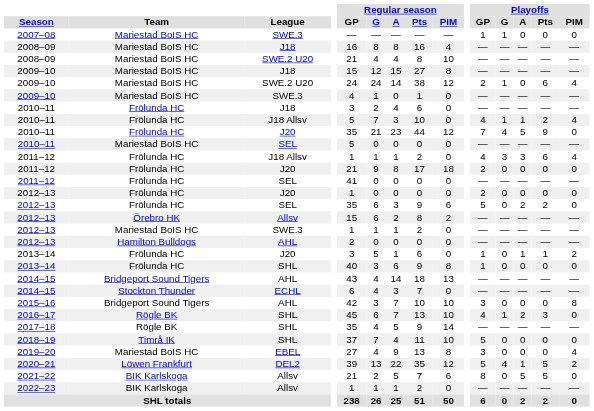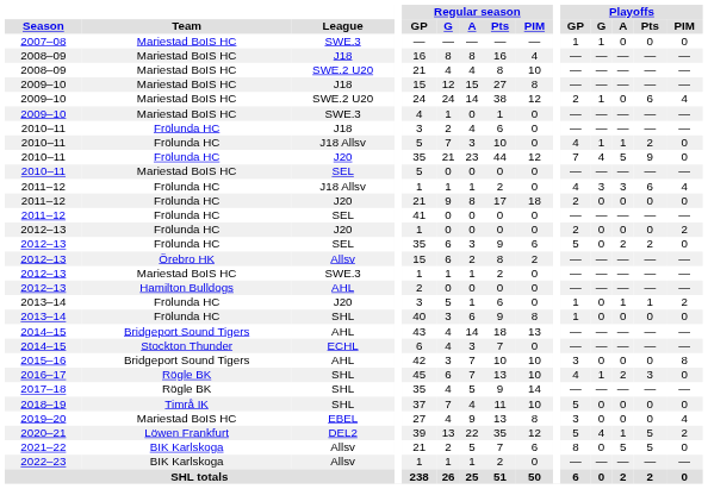 <table border="0" cellpadding="1" cellspacing="0" style="text-align:center; width:60em">
 <tr bgcolor="#e0e0e0">
 <th colspan="3" bgcolor="#ffffff"> </th>
 <th rowspan="99" bgcolor="#ffffff"> </th>
 <th colspan="5"><a href='#'>Regular season</a></th>
 <th rowspan="99" bgcolor="#ffffff"> </th>
 <th colspan="5"><a href='#'>Playoffs</a></th>
 </tr>
 <tr bgcolor="#e0e0e0">
 <th><a href='#'>Season</a></th>
 <th>Team</th>
 <th>League</th>
 <th>GP</th>
 <th><a href='#'>G</a></th>
 <th><a href='#'>A</a></th>
 <th><a href='#'>Pts</a></th>
 <th><a href='#'>PIM</a></th>
 <th>GP</th>
 <th>G</th>
 <th>A</th>
 <th>Pts</th>
 <th>PIM</th>
 </tr>
 <tr>
 <td><a href='#'>2007–08</a></td>
 <td><a href='#'>Mariestad BoIS HC</a></td>
 <td><a href='#'>SWE.3</a></td>
 <td>—</td>
 <td>—</td>
 <td>—</td>
 <td>—</td>
 <td>—</td>
 <td>1</td>
 <td>1</td>
 <td>0</td>
 <td>0</td>
 <td>0</td>
 </tr>
 <tr bgcolor="#f0f0f0">
 <td>2008–09</td>
 <td>Mariestad BoIS HC</td>
 <td><a href='#'>J18</a></td>
 <td>16</td>
 <td>8</td>
 <td>8</td>
 <td>16</td>
 <td>4</td>
 <td>—</td>
 <td>—</td>
 <td>—</td>
 <td>—</td>
 <td>—</td>
 </tr>
 <tr>
 <td>2008–09</td>
 <td>Mariestad BoIS HC</td>
 <td><a href='#'>SWE.2 U20</a></td>
 <td>21</td>
 <td>4</td>
 <td>4</td>
 <td>8</td>
 <td>10</td>
 <td>—</td>
 <td>—</td>
 <td>—</td>
 <td>—</td>
 <td>—</td>
 </tr>
 <tr bgcolor="#f0f0f0">
 <td>2009–10</td>
 <td>Mariestad BoIS HC</td>
 <td>J18</td>
 <td>15</td>
 <td>12</td>
 <td>15</td>
 <td>27</td>
 <td>8</td>
 <td>—</td>
 <td>—</td>
 <td>—</td>
 <td>—</td>
 <td>—</td>
 </tr>
 <tr>
 <td>2009–10</td>
 <td>Mariestad BoIS HC</td>
 <td>SWE.2 U20</td>
 <td>24</td>
 <td>24</td>
 <td>14</td>
 <td>38</td>
 <td>12</td>
 <td>2</td>
 <td>1</td>
 <td>0</td>
 <td>6</td>
 <td>4</td>
 </tr>
 <tr bgcolor="#f0f0f0">
 <td><a href='#'>2009–10</a></td>
 <td>Mariestad BoIS HC</td>
 <td>SWE.3</td>
 <td>4</td>
 <td>1</td>
 <td>0</td>
 <td>1</td>
 <td>0</td>
 <td>—</td>
 <td>—</td>
 <td>—</td>
 <td>—</td>
 <td>—</td>
 </tr>
 <tr>
 <td>2010–11</td>
 <td><a href='#'>Frölunda HC</a></td>
 <td>J18</td>
 <td>3</td>
 <td>2</td>
 <td>4</td>
 <td>6</td>
 <td>0</td>
 <td>—</td>
 <td>—</td>
 <td>—</td>
 <td>—</td>
 <td>—</td>
 </tr>
 <tr bgcolor="#f0f0f0">
 <td>2010–11</td>
 <td>Frölunda HC</td>
 <td>J18 Allsv</td>
 <td>5</td>
 <td>7</td>
 <td>3</td>
 <td>10</td>
 <td>0</td>
 <td>4</td>
 <td>1</td>
 <td>1</td>
 <td>2</td>
-<td>4</td>
+<td>0</td>
 </tr>
 <tr>
 <td>2010–11</td>
 <td><a href='#'>Frölunda HC</a></td>
 <td><a href='#'>J20</a></td>
 <td>35</td>
 <td>21</td>
 <td>23</td>
 <td>44</td>
 <td>12</td>
 <td>7</td>
 <td>4</td>
 <td>5</td>
 <td>9</td>
 <td>0</td>
 </tr>
 <tr bgcolor="#f0f0f0">
 <td><a href='#'>2010–11</a></td>
 <td>Mariestad BoIS HC</td>
 <td><a href='#'>SEL</a></td>
 <td>5</td>
 <td>0</td>
 <td>0</td>
 <td>0</td>
 <td>0</td>
 <td>—</td>
 <td>—</td>
 <td>—</td>
 <td>—</td>
 <td>—</td>
 </tr>
 <tr>
 <td>2011–12</td>
 <td>Frölunda HC</td>
 <td>J18 Allsv</td>
 <td>1</td>
 <td>1</td>
 <td>1</td>
 <td>2</td>
 <td>0</td>
 <td>4</td>
 <td>3</td>
 <td>3</td>
 <td>6</td>
 <td>4</td>
 </tr>
 <tr bgcolor="#f0f0f0">
 <td>2011–12</td>
 <td>Frölunda HC</td>
 <td>J20</td>
 <td>21</td>
 <td>9</td>
 <td>8</td>
 <td>17</td>
 <td>18</td>
 <td>2</td>
 <td>0</td>
 <td>0</td>
 <td>0</td>
 <td>0</td>
 </tr>
 <tr>
 <td><a href='#'>2011–12</a></td>
 <td>Frölunda HC</td>
 <td>SEL</td>
 <td>41</td>
 <td>0</td>
 <td>0</td>
 <td>0</td>
 <td>0</td>
 <td>—</td>
 <td>—</td>
 <td>—</td>
 <td>—</td>
 <td>—</td>
 </tr>
 <tr bgcolor="#f0f0f0">
 <td>2012–13</td>
 <td>Frölunda HC</td>
 <td>J20</td>
 <td>1</td>
 <td>0</td>
 <td>0</td>
 <td>0</td>
 <td>0</td>
 <td>2</td>
 <td>0</td>
 <td>0</td>
 <td>0</td>
-<td>0</td>
+<td>2</td>
 </tr>
 <tr>
 <td><a href='#'>2012–13</a></td>
 <td>Frölunda HC</td>
 <td>SEL</td>
 <td>35</td>
 <td>6</td>
 <td>3</td>
 <td>9</td>
 <td>6</td>
 <td>5</td>
 <td>0</td>
 <td>2</td>
 <td>2</td>
 <td>0</td>
 </tr>
 <tr bgcolor="#f0f0f0">
 <td><a href='#'>2012–13</a></td>
 <td><a href='#'>Örebro HK</a></td>
 <td><a href='#'>Allsv</a></td>
 <td>15</td>
 <td>6</td>
 <td>2</td>
 <td>8</td>
 <td>2</td>
 <td>—</td>
 <td>—</td>
 <td>—</td>
 <td>—</td>
 <td>—</td>
 </tr>
 <tr>
 <td><a href='#'>2012–13</a></td>
 <td>Mariestad BoIS HC</td>
 <td>SWE.3</td>
 <td>1</td>
 <td>1</td>
 <td>1</td>
 <td>2</td>
 <td>0</td>
 <td>—</td>
 <td>—</td>
 <td>—</td>
 <td>—</td>
 <td>—</td>
 </tr>
 <tr bgcolor="#f0f0f0">
 <td><a href='#'>2012–13</a></td>
 <td><a href='#'>Hamilton Bulldogs</a></td>
 <td><a href='#'>AHL</a></td>
 <td>2</td>
 <td>0</td>
 <td>0</td>
 <td>0</td>
 <td>0</td>
 <td>—</td>
 <td>—</td>
 <td>—</td>
 <td>—</td>
 <td>—</td>
 </tr>
 <tr>
 <td>2013–14</td>
 <td>Frölunda HC</td>
 <td>J20</td>
 <td>3</td>
 <td>5</td>
 <td>1</td>
 <td>6</td>
 <td>0</td>
 <td>1</td>
 <td>0</td>
 <td>1</td>
 <td>1</td>
 <td>2</td>
 </tr>
 <tr bgcolor="#f0f0f0">
 <td><a href='#'>2013–14</a></td>
 <td>Frölunda HC</td>
 <td>SHL</td>
 <td>40</td>
 <td>3</td>
 <td>6</td>
 <td>9</td>
 <td>8</td>
 <td>1</td>
 <td>0</td>
 <td>0</td>
 <td>0</td>
 <td>0</td>
 </tr>
 <tr>
 <td><a href='#'>2014–15</a></td>
 <td><a href='#'>Bridgeport Sound Tigers</a></td>
 <td>AHL</td>
 <td>43</td>
 <td>4</td>
 <td>14</td>
 <td>18</td>
 <td>13</td>
 <td>—</td>
 <td>—</td>
 <td>—</td>
 <td>—</td>
 <td>—</td>
 </tr>
 <tr bgcolor="#f0f0f0">
 <td><a href='#'>2014–15</a></td>
 <td><a href='#'>Stockton Thunder</a></td>
 <td><a href='#'>ECHL</a></td>
 <td>6</td>
 <td>4</td>
 <td>3</td>
 <td>7</td>
 <td>0</td>
 <td>—</td>
 <td>—</td>
 <td>—</td>
 <td>—</td>
 <td>—</td>
 </tr>
 <tr>
 <td><a href='#'>2015–16</a></td>
 <td>Bridgeport Sound Tigers</td>
 <td>AHL</td>
 <td>42</td>
 <td>3</td>
 <td>7</td>
 <td>10</td>
 <td>10</td>
 <td>3</td>
 <td>0</td>
 <td>0</td>
 <td>0</td>
 <td>8</td>
 </tr>
 <tr bgcolor="#f0f0f0">
 <td><a href='#'>2016–17</a></td>
 <td><a href='#'>Rögle BK</a></td>
 <td>SHL</td>
 <td>45</td>
 <td>6</td>
 <td>7</td>
 <td>13</td>
 <td>10</td>
 <td>4</td>
 <td>1</td>
 <td>2</td>
 <td>3</td>
 <td>0</td>
 </tr>
 <tr>
 <td><a href='#'>2017–18</a></td>
 <td>Rögle BK</td>
 <td>SHL</td>
 <td>35</td>
 <td>4</td>
 <td>5</td>
 <td>9</td>
 <td>14</td>
 <td>—</td>
 <td>—</td>
 <td>—</td>
 <td>—</td>
 <td>—</td>
 </tr>
 <tr bgcolor="#f0f0f0">
 <td><a href='#'>2018–19</a></td>
 <td><a href='#'>Timrå IK</a></td>
 <td>SHL</td>
 <td>37</td>
 <td>7</td>
 <td>4</td>
 <td>11</td>
 <td>10</td>
 <td>5</td>
 <td>0</td>
 <td>0</td>
 <td>0</td>
 <td>0</td>
 </tr>
 <tr>
 <td><a href='#'>2019–20</a></td>
 <td>Mariestad BoIS HC</td>
 <td><a href='#'>EBEL</a></td>
 <td>27</td>
 <td>4</td>
 <td>9</td>
 <td>13</td>
 <td>8</td>
 <td>3</td>
 <td>0</td>
 <td>0</td>
 <td>0</td>
 <td>4</td>
 </tr>
 <tr bgcolor="#f0f0f0">
 <td><a href='#'>2020–21</a></td>
 <td><a href='#'>Löwen Frankfurt</a></td>
 <td><a href='#'>DEL2</a></td>
 <td>39</td>
 <td>13</td>
 <td>22</td>
 <td>35</td>
 <td>12</td>
 <td>5</td>
 <td>4</td>
 <td>1</td>
 <td>5</td>
 <td>2</td>
 </tr>
 <tr>
 <td><a href='#'>2021–22</a></td>
 <td><a href='#'>BIK Karlskoga</a></td>
 <td>Allsv</td>
 <td>21</td>
 <td>2</td>
 <td>5</td>
 <td>7</td>
 <td>6</td>
 <td>8</td>
 <td>0</td>
 <td>5</td>
 <td>5</td>
 <td>0</td>
 </tr>
 <tr bgcolor="#f0f0f0">
 <td><a href='#'>2022–23</a></td>
 <td>BIK Karlskoga</td>
 <td>Allsv</td>
 <td>1</td>
 <td>1</td>
 <td>1</td>
 <td>2</td>
 <td>0</td>
 <td>—</td>
 <td>—</td>
 <td>—</td>
 <td>—</td>
 <td>—</td>
 </tr>
 <tr bgcolor="#e0e0e0">
 <th colspan="3">SHL totals</th>
 <th>238</th>
 <th>26</th>
 <th>25</th>
 <th>51</th>
 <th>50</th>
 <th>6</th>
 <th>0</th>
 <th>2</th>
 <th>2</th>
 <th>0</th>
 </tr>
 </table>
